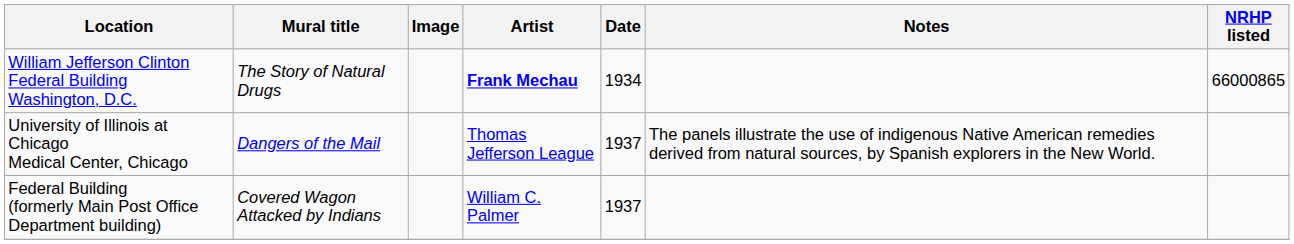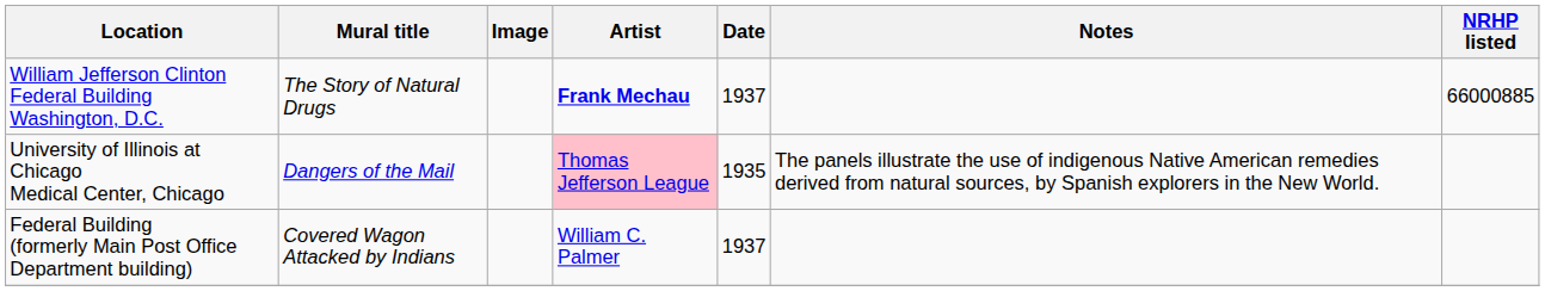 <table class="wikitable sortable">
 <tr>
 <th>Location</th>
 <th>Mural title</th>
 <th>Image</th>
 <th>Artist</th>
 <th>Date</th>
 <th>Notes</th>
 <th><a href='#'>NRHP</a><br>listed</th>
 </tr>
 <tr>
 <td><a href='#'>William Jefferson Clinton Federal Building</a><br> <a href='#'>Washington, D.C.</a></td>
 <td><em>The Story of Natural Drugs</em></td>
 <td></td>
 <td><strong><a href='#'>Frank Mechau</a></strong></td>
-<td>1934</td>
+<td>1937</td>
 <td></td>
-<td>66000865</td>
+<td>66000885</td>
 </tr>
 <tr>
 <td>University of Illinois at Chicago<br> Medical Center, Chicago</td>
 <td><em><a href='#'>Dangers of the Mail</a></em></td>
 <td></td>
-<td><a href='#'>Thomas Jefferson League</a></td>
-<td>1937</td>
+<td style="background: pink;"><a href='#'>Thomas Jefferson League</a></td>
+<td>1935</td>
 <td>The panels illustrate the use of indigenous Native American remedies derived from  natural sources, by Spanish explorers in the New World.</td>
 <td></td>
 </tr>
 <tr>
 <td>Federal Building<br>(formerly Main Post Office Department building)</td>
 <td><em>Covered Wagon Attacked by Indians</em></td>
 <td></td>
 <td><a href='#'>William C. Palmer</a></td>
 <td>1937</td>
 <td></td>
 <td></td>
 </tr>
 <tr>
 </tr>
 </table>
